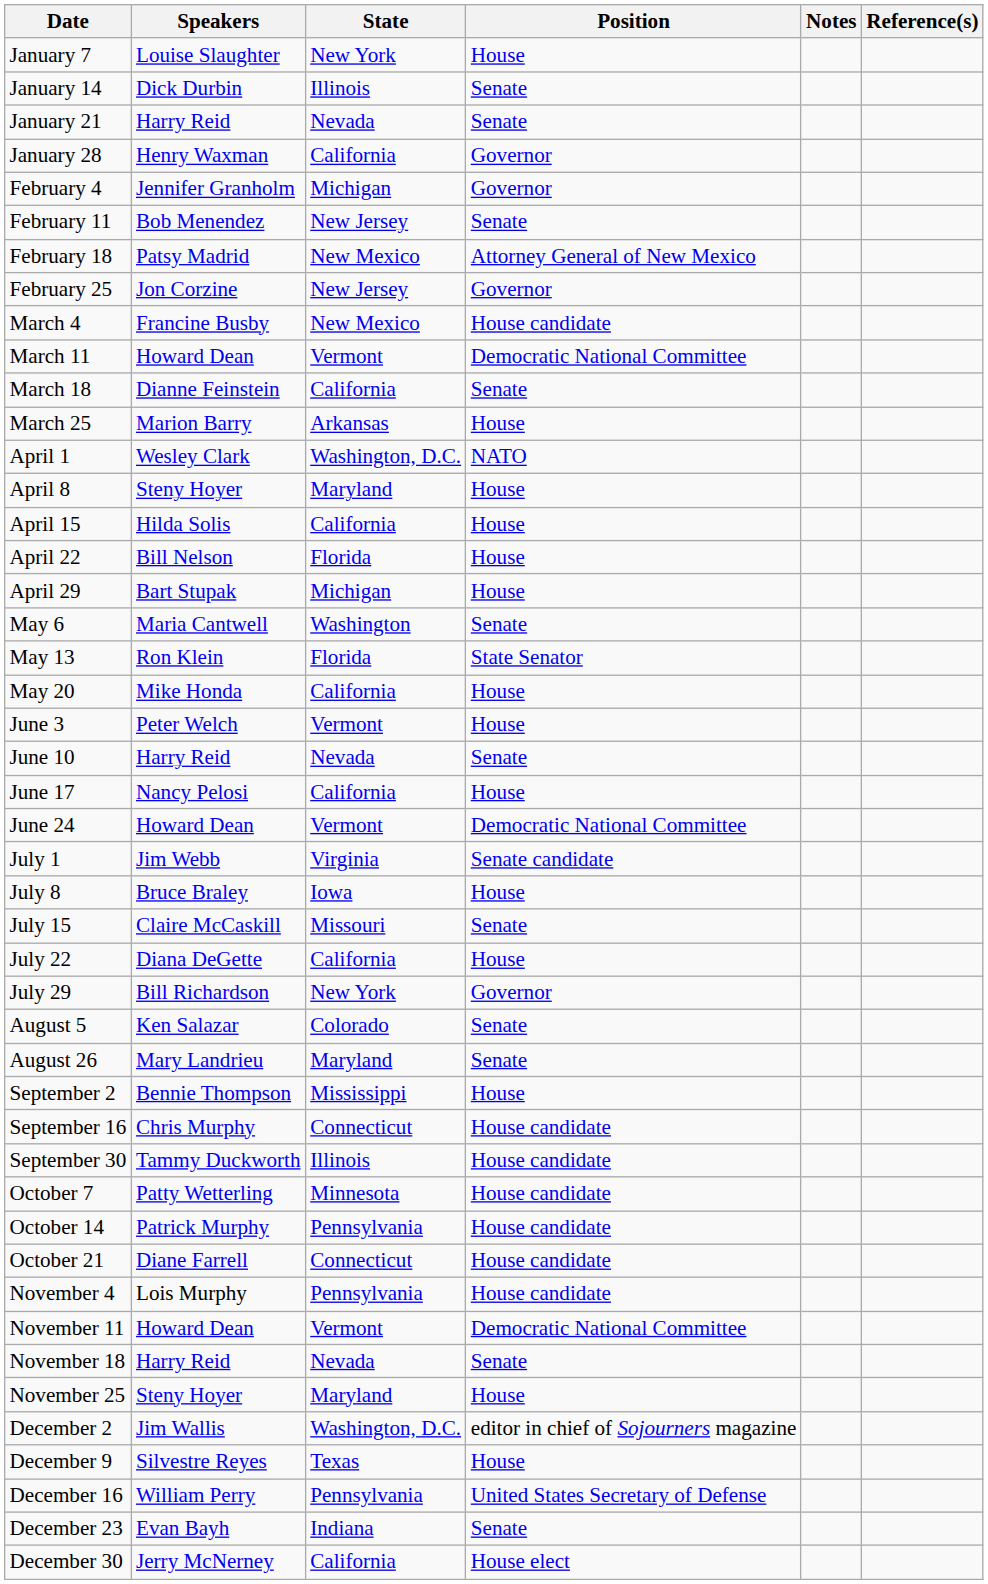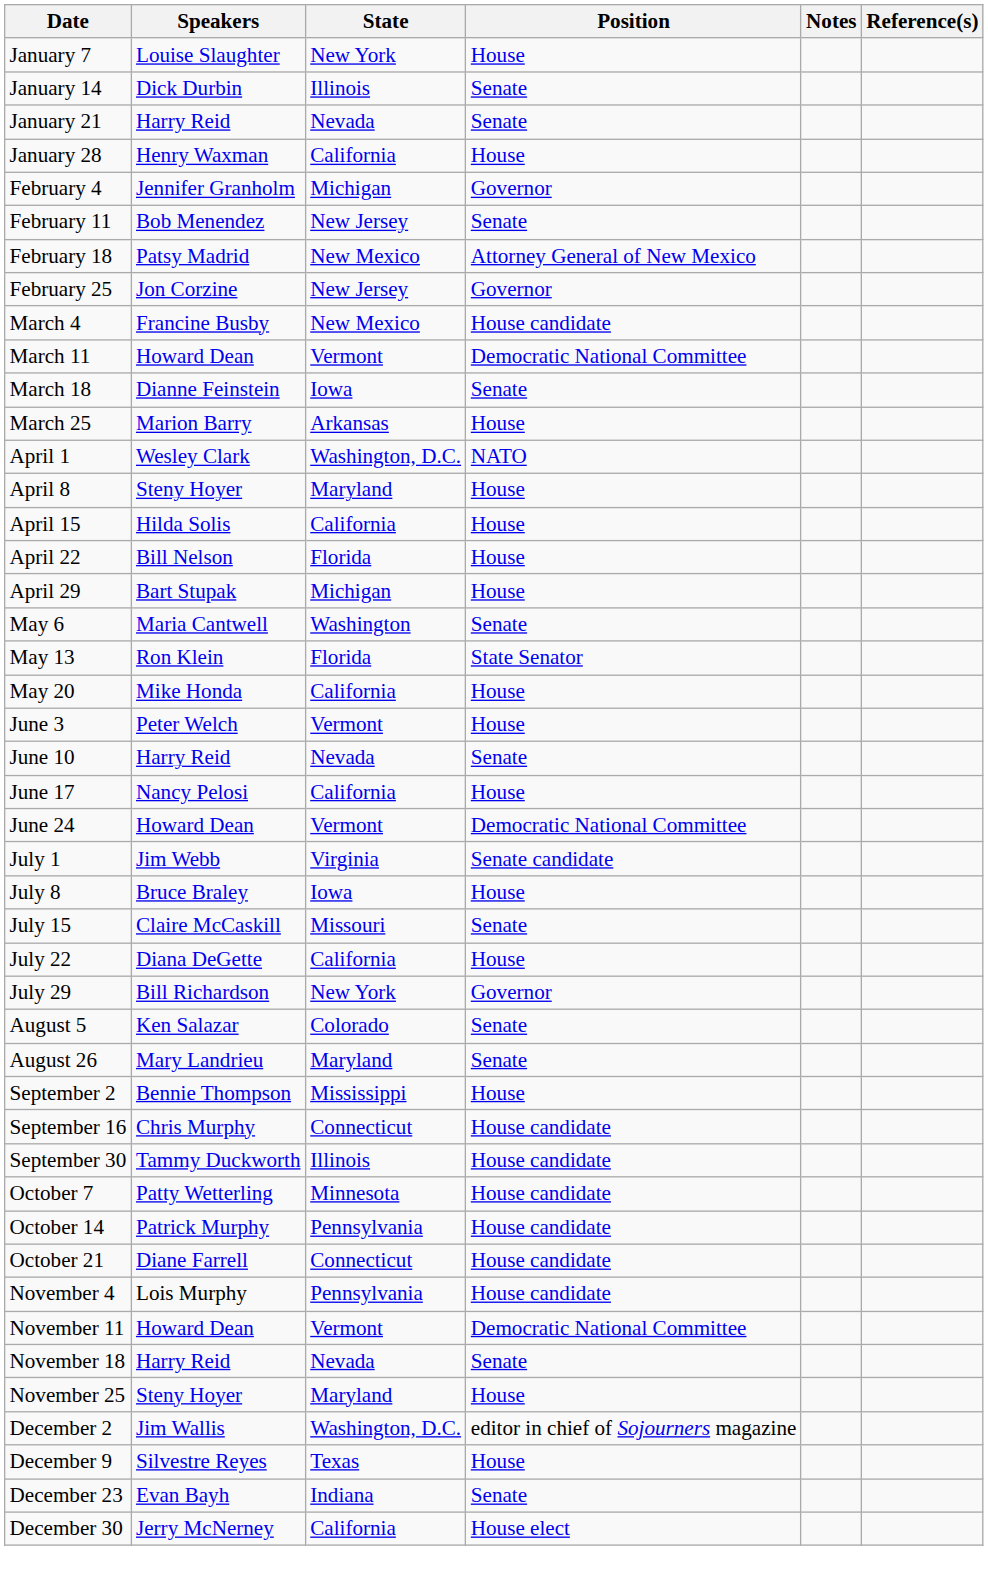 <table class="wikitable sortable mw-collapsible mw-collapsed">
 <tr>
 <th style="text-align: center;">Date</th>
 <th style="text-align: center;">Speakers</th>
 <th style="text-align: center;">State</th>
 <th style="text-align: center;">Position</th>
 <th style="text-align: center;">Notes</th>
 <th style="text-align: center;">Reference(s)</th>
 </tr>
 <tr>
 <td>January 7</td>
 <td><a href='#'>Louise Slaughter</a></td>
 <td><a href='#'>New York</a></td>
 <td><a href='#'>House</a></td>
 <td></td>
 <td></td>
 </tr>
 <tr>
 <td>January 14</td>
 <td><a href='#'>Dick Durbin</a></td>
 <td><a href='#'>Illinois</a></td>
 <td><a href='#'>Senate</a></td>
 <td></td>
 <td></td>
 </tr>
 <tr>
 <td>January 21</td>
 <td><a href='#'>Harry Reid</a></td>
 <td><a href='#'>Nevada</a></td>
 <td><a href='#'>Senate</a></td>
 <td></td>
 <td></td>
 </tr>
 <tr>
 <td>January 28</td>
 <td><a href='#'>Henry Waxman</a></td>
 <td><a href='#'>California</a></td>
-<td><a href='#'>Governor</a></td>
+<td><a href='#'>House</a></td>
 <td></td>
 <td></td>
 </tr>
 <tr>
 <td>February 4</td>
 <td><a href='#'>Jennifer Granholm</a></td>
 <td><a href='#'>Michigan</a></td>
 <td><a href='#'>Governor</a></td>
 <td></td>
 <td></td>
 </tr>
 <tr>
 <td>February 11</td>
 <td><a href='#'>Bob Menendez</a></td>
 <td><a href='#'>New Jersey</a></td>
 <td><a href='#'>Senate</a></td>
 <td></td>
 <td></td>
 </tr>
 <tr>
 <td>February 18</td>
 <td><a href='#'>Patsy Madrid</a></td>
 <td><a href='#'>New Mexico</a></td>
 <td><a href='#'>Attorney General of New Mexico</a></td>
 <td></td>
 <td></td>
 </tr>
 <tr>
 <td>February 25</td>
 <td><a href='#'>Jon Corzine</a></td>
 <td><a href='#'>New Jersey</a></td>
 <td><a href='#'>Governor</a></td>
 <td></td>
 <td></td>
 </tr>
 <tr>
 <td>March 4</td>
 <td><a href='#'>Francine Busby</a></td>
 <td><a href='#'>New Mexico</a></td>
 <td><a href='#'>House candidate</a></td>
 <td></td>
 <td></td>
 </tr>
 <tr>
 <td>March 11</td>
 <td><a href='#'>Howard Dean</a></td>
 <td><a href='#'>Vermont</a></td>
 <td><a href='#'>Democratic National Committee</a></td>
 <td></td>
 <td></td>
 </tr>
 <tr>
 <td>March 18</td>
 <td><a href='#'>Dianne Feinstein</a></td>
-<td><a href='#'>California</a></td>
+<td><a href='#'>Iowa</a></td>
 <td><a href='#'>Senate</a></td>
 <td></td>
 <td></td>
 </tr>
 <tr>
 <td>March 25</td>
 <td><a href='#'>Marion Barry</a></td>
 <td><a href='#'>Arkansas</a></td>
 <td><a href='#'>House</a></td>
 <td></td>
 <td></td>
 </tr>
 <tr>
 <td>April 1</td>
 <td><a href='#'>Wesley Clark</a></td>
 <td><a href='#'>Washington, D.C.</a></td>
 <td><a href='#'>NATO</a></td>
 <td></td>
 <td></td>
 </tr>
 <tr>
 <td>April 8</td>
 <td><a href='#'>Steny Hoyer</a></td>
 <td><a href='#'>Maryland</a></td>
 <td><a href='#'>House</a></td>
 <td></td>
 <td></td>
 </tr>
 <tr>
 <td>April 15</td>
 <td><a href='#'>Hilda Solis</a></td>
 <td><a href='#'>California</a></td>
 <td><a href='#'>House</a></td>
 <td></td>
 <td></td>
 </tr>
 <tr>
 <td>April 22</td>
 <td><a href='#'>Bill Nelson</a></td>
 <td><a href='#'>Florida</a></td>
 <td><a href='#'>House</a></td>
 <td></td>
 <td></td>
 </tr>
 <tr>
 <td>April 29</td>
 <td><a href='#'>Bart Stupak</a></td>
 <td><a href='#'>Michigan</a></td>
 <td><a href='#'>House</a></td>
 <td></td>
 <td></td>
 </tr>
 <tr>
 <td>May 6</td>
 <td><a href='#'>Maria Cantwell</a></td>
 <td><a href='#'>Washington</a></td>
 <td><a href='#'>Senate</a></td>
 <td></td>
 <td></td>
 </tr>
 <tr>
 <td>May 13</td>
 <td><a href='#'>Ron Klein</a></td>
 <td><a href='#'>Florida</a></td>
 <td><a href='#'>State Senator</a></td>
 <td></td>
 <td></td>
 </tr>
 <tr>
 <td>May 20</td>
 <td><a href='#'>Mike Honda</a></td>
 <td><a href='#'>California</a></td>
 <td><a href='#'>House</a></td>
 <td></td>
 <td></td>
 </tr>
 <tr>
 <td>June 3</td>
 <td><a href='#'>Peter Welch</a></td>
 <td><a href='#'>Vermont</a></td>
 <td><a href='#'>House</a></td>
 <td></td>
 <td></td>
 </tr>
 <tr>
 <td>June 10</td>
 <td><a href='#'>Harry Reid</a></td>
 <td><a href='#'>Nevada</a></td>
 <td><a href='#'>Senate</a></td>
 <td></td>
 <td></td>
 </tr>
 <tr>
 <td>June 17</td>
 <td><a href='#'>Nancy Pelosi</a></td>
 <td><a href='#'>California</a></td>
 <td><a href='#'>House</a></td>
 <td></td>
 <td></td>
 </tr>
 <tr>
 <td>June 24</td>
 <td><a href='#'>Howard Dean</a></td>
 <td><a href='#'>Vermont</a></td>
 <td><a href='#'>Democratic National Committee</a></td>
 <td></td>
 <td></td>
 </tr>
 <tr>
 <td>July 1</td>
 <td><a href='#'>Jim Webb</a></td>
 <td><a href='#'>Virginia</a></td>
 <td><a href='#'>Senate candidate</a></td>
 <td></td>
 <td></td>
 </tr>
 <tr>
 <td>July 8</td>
 <td><a href='#'>Bruce Braley</a></td>
 <td><a href='#'>Iowa</a></td>
 <td><a href='#'>House</a></td>
 <td></td>
 <td></td>
 </tr>
 <tr>
 <td>July 15</td>
 <td><a href='#'>Claire McCaskill</a></td>
 <td><a href='#'>Missouri</a></td>
 <td><a href='#'>Senate</a></td>
 <td></td>
 <td></td>
 </tr>
 <tr>
 <td>July 22</td>
 <td><a href='#'>Diana DeGette</a></td>
 <td><a href='#'>California</a></td>
 <td><a href='#'>House</a></td>
 <td></td>
 <td></td>
 </tr>
 <tr>
 <td>July 29</td>
 <td><a href='#'>Bill Richardson</a></td>
 <td><a href='#'>New York</a></td>
 <td><a href='#'>Governor</a></td>
 <td></td>
 <td></td>
 </tr>
 <tr>
 <td>August 5</td>
 <td><a href='#'>Ken Salazar</a></td>
 <td><a href='#'>Colorado</a></td>
 <td><a href='#'>Senate</a></td>
 <td></td>
 <td></td>
 </tr>
 <tr>
 <td>August 26</td>
 <td><a href='#'>Mary Landrieu</a></td>
 <td><a href='#'>Maryland</a></td>
 <td><a href='#'>Senate</a></td>
 <td></td>
 <td></td>
 </tr>
 <tr>
 <td>September 2</td>
 <td><a href='#'>Bennie Thompson</a></td>
 <td><a href='#'>Mississippi</a></td>
 <td><a href='#'>House</a></td>
 <td></td>
 <td></td>
 </tr>
 <tr>
 <td>September 16</td>
 <td><a href='#'>Chris Murphy</a></td>
 <td><a href='#'>Connecticut</a></td>
 <td><a href='#'>House candidate</a></td>
 <td></td>
 <td></td>
 </tr>
 <tr>
 <td>September 30</td>
 <td><a href='#'>Tammy Duckworth</a></td>
 <td><a href='#'>Illinois</a></td>
 <td><a href='#'>House candidate</a></td>
 <td></td>
 <td></td>
 </tr>
 <tr>
 <td>October 7</td>
 <td><a href='#'>Patty Wetterling</a></td>
 <td><a href='#'>Minnesota</a></td>
 <td><a href='#'>House candidate</a></td>
 <td></td>
 <td></td>
 </tr>
 <tr>
 <td>October 14</td>
 <td><a href='#'>Patrick Murphy</a></td>
 <td><a href='#'>Pennsylvania</a></td>
 <td><a href='#'>House candidate</a></td>
 <td></td>
 <td></td>
 </tr>
 <tr>
 <td>October 21</td>
 <td><a href='#'>Diane Farrell</a></td>
 <td><a href='#'>Connecticut</a></td>
 <td><a href='#'>House candidate</a></td>
 <td></td>
 <td></td>
 </tr>
 <tr>
 <td>November 4</td>
 <td>Lois Murphy</td>
 <td><a href='#'>Pennsylvania</a></td>
 <td><a href='#'>House candidate</a></td>
 <td></td>
 <td></td>
 </tr>
 <tr>
 <td>November 11</td>
 <td><a href='#'>Howard Dean</a></td>
 <td><a href='#'>Vermont</a></td>
 <td><a href='#'>Democratic National Committee</a></td>
 <td></td>
 <td></td>
 </tr>
 <tr>
 <td>November 18</td>
 <td><a href='#'>Harry Reid</a></td>
 <td><a href='#'>Nevada</a></td>
 <td><a href='#'>Senate</a></td>
 <td></td>
 <td></td>
 </tr>
 <tr>
 <td>November 25</td>
 <td><a href='#'>Steny Hoyer</a></td>
 <td><a href='#'>Maryland</a></td>
 <td><a href='#'>House</a></td>
 <td></td>
 <td></td>
 </tr>
 <tr>
 <td>December 2</td>
 <td><a href='#'>Jim Wallis</a></td>
 <td><a href='#'>Washington, D.C.</a></td>
 <td>editor in chief of <em><a href='#'>Sojourners</a></em> magazine</td>
 <td></td>
 <td></td>
 </tr>
 <tr>
 <td>December 9</td>
 <td><a href='#'>Silvestre Reyes</a></td>
 <td><a href='#'>Texas</a></td>
 <td><a href='#'>House</a></td>
 <td></td>
 <td></td>
 </tr>
 <tr>
-<td>December 16</td>
-<td><a href='#'>William Perry</a></td>
-<td><a href='#'>Pennsylvania</a></td>
-<td><a href='#'>United States Secretary of Defense</a></td>
-<td></td>
-<td></td>
-</tr>
-<tr>
 <td>December 23</td>
 <td><a href='#'>Evan Bayh</a></td>
 <td><a href='#'>Indiana</a></td>
 <td><a href='#'>Senate</a></td>
 <td></td>
 <td></td>
 </tr>
 <tr>
 <td>December 30</td>
 <td><a href='#'>Jerry McNerney</a></td>
 <td><a href='#'>California</a></td>
 <td><a href='#'>House elect</a></td>
 <td></td>
 <td></td>
 </tr>
 </table>
